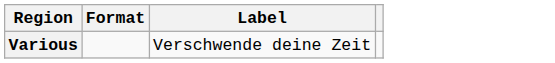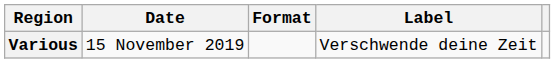 <table class="wikitable plainrowheaders">
 <tr>
 <th>Region</th>
+<th>Date</th>
 <th>Format</th>
 <th>Label</th>
 <th></th>
 </tr>
 <tr>
 <th scope="row">Various</th>
+<td>15 November 2019</td>
 <td></td>
 <td>Verschwende deine Zeit</td>
 <td></td>
 </tr>
 </table>
